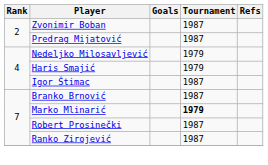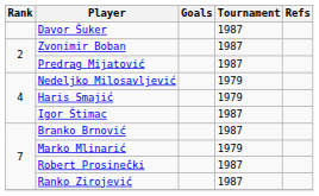 <table class= "wikitable" style="text-align: left; font-size: 95%;">
 <tr>
 <th>Rank</th>
 <th>Player</th>
 <th>Goals</th>
 <th>Tournament</th>
 <th class="unsortable" width=30px>Refs</th>
+</tr>
+<tr>
+<td></td>
+<td><a href='#'>Davor Šuker</a></td>
+<td></td>
+<td>1987</td>
+<td style="text-align: center;"></td>
 </tr>
 <tr>
 <td rowspan="2" style="text-align:center;">2</td>
 <td><a href='#'>Zvonimir Boban</a></td>
 <td></td>
 <td>1987</td>
 <td style="text-align: center;"></td>
 </tr>
 <tr>
 <td><a href='#'>Predrag Mijatović</a></td>
 <td></td>
 <td>1987</td>
 <td style="text-align: center;"></td>
 </tr>
 <tr>
 <td rowspan="3" style="text-align:center;">4</td>
 <td><a href='#'>Nedeljko Milosavljević</a></td>
 <td></td>
 <td>1979</td>
 <td style="text-align: center;"></td>
 </tr>
 <tr>
 <td><a href='#'>Haris Smajić</a></td>
 <td></td>
 <td>1979</td>
 <td style="text-align: center;"></td>
 </tr>
 <tr>
 <td><a href='#'>Igor Štimac</a></td>
 <td></td>
 <td>1987</td>
 <td style="text-align: center;"></td>
 </tr>
 <tr>
 <td rowspan="4" style="text-align:center;">7</td>
 <td><a href='#'>Branko Brnović</a></td>
 <td></td>
 <td>1987</td>
 <td style="text-align: center;"></td>
 </tr>
 <tr>
 <td><a href='#'>Marko Mlinarić</a></td>
 <td></td>
-<td><strong>1979</strong></td>
+<td>1979</td>
 <td style="text-align: center;"></td>
 </tr>
 <tr>
 <td><a href='#'>Robert Prosinečki</a></td>
 <td></td>
 <td>1987</td>
 <td style="text-align: center;"></td>
 </tr>
 <tr>
 <td><a href='#'>Ranko Zirojević</a></td>
 <td></td>
 <td>1987</td>
 <td style="text-align: center;"></td>
 </tr>
 <tr>
 </tr>
 </table>
